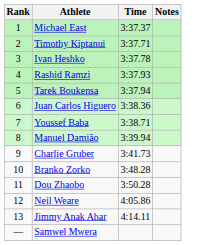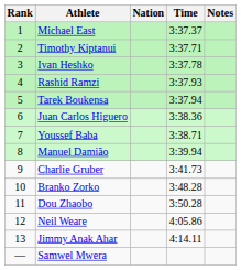 <table class="wikitable sortable" style="text-align:center">
 <tr>
 <th>Rank</th>
 <th>Athlete</th>
+<th>Nation</th>
 <th>Time</th>
 <th>Notes</th>
 </tr>
 <tr bgcolor=bbf3bb>
 <td>1</td>
 <td align=left><a href='#'>Michael East</a></td>
+<td align=left></td>
 <td>3:37.37</td>
 <td></td>
 </tr>
 <tr bgcolor=bbf3bb>
 <td>2</td>
 <td align=left><a href='#'>Timothy Kiptanui</a></td>
+<td align=left></td>
 <td>3:37.71</td>
 <td></td>
 </tr>
 <tr bgcolor=bbf3bb>
 <td>3</td>
 <td align=left><a href='#'>Ivan Heshko</a></td>
+<td align=left></td>
 <td>3:37.78</td>
 <td></td>
 </tr>
 <tr bgcolor=bbf3bb>
 <td>4</td>
 <td align=left><a href='#'>Rashid Ramzi</a></td>
+<td align=left></td>
 <td>3:37.93</td>
 <td></td>
 </tr>
 <tr bgcolor=bbf3bb>
 <td>5</td>
 <td align=left><a href='#'>Tarek Boukensa</a></td>
+<td align=left></td>
 <td>3:37.94</td>
 <td></td>
 </tr>
 <tr bgcolor=ccf9cc>
 <td>6</td>
 <td align=left><a href='#'>Juan Carlos Higuero</a></td>
+<td align=left></td>
 <td>3:38.36</td>
 <td></td>
 </tr>
 <tr bgcolor=ccf9cc>
 <td>7</td>
 <td align=left><a href='#'>Youssef Baba</a></td>
+<td align=left></td>
 <td>3:38.71</td>
 <td></td>
 </tr>
 <tr bgcolor=ccf9cc>
 <td>8</td>
 <td align=left><a href='#'>Manuel Damião</a></td>
+<td align=left></td>
 <td>3:39.94</td>
 <td></td>
 </tr>
 <tr>
 <td>9</td>
 <td align=left><a href='#'>Charlie Gruber</a></td>
+<td align=left></td>
 <td>3:41.73</td>
 <td></td>
 </tr>
 <tr>
 <td>10</td>
 <td align=left><a href='#'>Branko Zorko</a></td>
+<td align=left></td>
 <td>3:48.28</td>
 <td></td>
 </tr>
 <tr>
 <td>11</td>
 <td align=left><a href='#'>Dou Zhaobo</a></td>
+<td align=left></td>
 <td>3:50.28</td>
 <td></td>
 </tr>
 <tr>
 <td>12</td>
 <td align=left><a href='#'>Neil Weare</a></td>
+<td align=left></td>
 <td>4:05.86</td>
 <td></td>
 </tr>
 <tr>
 <td>13</td>
 <td align=left><a href='#'>Jimmy Anak Ahar</a></td>
+<td align=left></td>
 <td>4:14.11</td>
 <td></td>
 </tr>
 <tr>
 <td data-sort-value=14>—</td>
 <td align=left><a href='#'>Samwel Mwera</a></td>
+<td align=left></td>
 <td></td>
 <td></td>
 </tr>
 </table>
